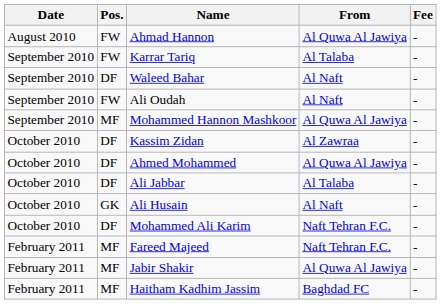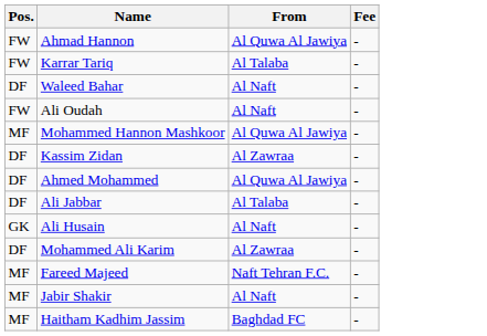 <table class="wikitable">
 <tr>
-<th>Date</th>
 <th>Pos.</th>
 <th>Name</th>
 <th>From</th>
 <th>Fee</th>
 </tr>
 <tr>
-<td>August 2010</td>
 <td>FW</td>
 <td> <a href='#'>Ahmad Hannon</a></td>
 <td> <a href='#'>Al Quwa Al Jawiya</a></td>
 <td>-</td>
 </tr>
 <tr>
-<td>September 2010</td>
 <td>FW</td>
 <td> <a href='#'>Karrar Tariq</a></td>
 <td> <a href='#'>Al Talaba</a></td>
 <td>-</td>
 </tr>
 <tr>
-<td>September 2010</td>
 <td>DF</td>
 <td> <a href='#'>Waleed Bahar</a></td>
 <td> <a href='#'>Al Naft</a></td>
 <td>-</td>
 </tr>
 <tr>
-<td>September 2010</td>
 <td>FW</td>
 <td> Ali Oudah</td>
 <td> <a href='#'>Al Naft</a></td>
 <td>-</td>
 </tr>
 <tr>
-<td>September 2010</td>
 <td>MF</td>
 <td> <a href='#'>Mohammed Hannon Mashkoor</a></td>
 <td> <a href='#'>Al Quwa Al Jawiya</a></td>
 <td>-</td>
 </tr>
 <tr>
-<td>October 2010</td>
 <td>DF</td>
 <td> <a href='#'>Kassim Zidan</a></td>
 <td> <a href='#'>Al Zawraa</a></td>
 <td>-</td>
 </tr>
 <tr>
-<td>October 2010</td>
 <td>DF</td>
 <td> <a href='#'>Ahmed Mohammed</a></td>
 <td> <a href='#'>Al Quwa Al Jawiya</a></td>
 <td>-</td>
 </tr>
 <tr>
-<td>October 2010</td>
 <td>DF</td>
 <td> <a href='#'>Ali Jabbar</a></td>
 <td> <a href='#'>Al Talaba</a></td>
 <td>-</td>
 </tr>
 <tr>
-<td>October 2010</td>
 <td>GK</td>
 <td> <a href='#'>Ali Husain</a></td>
 <td> <a href='#'>Al Naft</a></td>
 <td>-</td>
 </tr>
 <tr>
-<td>October 2010</td>
 <td>DF</td>
 <td> <a href='#'>Mohammed Ali Karim</a></td>
-<td> <a href='#'>Naft Tehran F.C.</a></td>
+<td> <a href='#'>Al Zawraa</a></td>
 <td>-</td>
 </tr>
 <tr>
-<td>February 2011</td>
 <td>MF</td>
 <td> <a href='#'>Fareed Majeed</a></td>
 <td> <a href='#'>Naft Tehran F.C.</a></td>
 <td>-</td>
 </tr>
 <tr>
-<td>February 2011</td>
 <td>MF</td>
 <td> <a href='#'>Jabir Shakir</a></td>
-<td> <a href='#'>Al Quwa Al Jawiya</a></td>
+<td> <a href='#'>Al Naft</a></td>
 <td>-</td>
 </tr>
 <tr>
-<td>February 2011</td>
 <td>MF</td>
 <td> <a href='#'>Haitham Kadhim Jassim</a></td>
 <td> <a href='#'>Baghdad FC</a></td>
 <td>-</td>
 </tr>
 </table>
